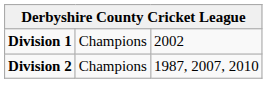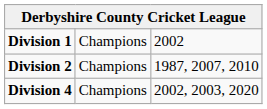 <table class="wikitable" style="font-size:85%">
 <tr>
 <td colspan=3; bgcolor="#f0f0f0"; style="text-align: center; font-weight: bold;">Derbyshire County Cricket League</td>
 </tr>
 <tr>
 <td style="text-align: right; font-weight: bold;">Division 1</td>
 <td style="text-align: center;">Champions</td>
 <td style="text-align: left;">2002</td>
 </tr>
 <tr>
 <td style="text-align: right; font-weight: bold;">Division 2</td>
 <td style="text-align: center;">Champions</td>
 <td style="text-align: left;">1987, 2007, 2010</td>
 </tr>
+<tr>
+<td style="text-align: right; font-weight: bold;">Division 4</td>
+<td style="text-align: center;">Champions</td>
+<td style="text-align: left;">2002, 2003, 2020</td>
+</tr>
 </table>
